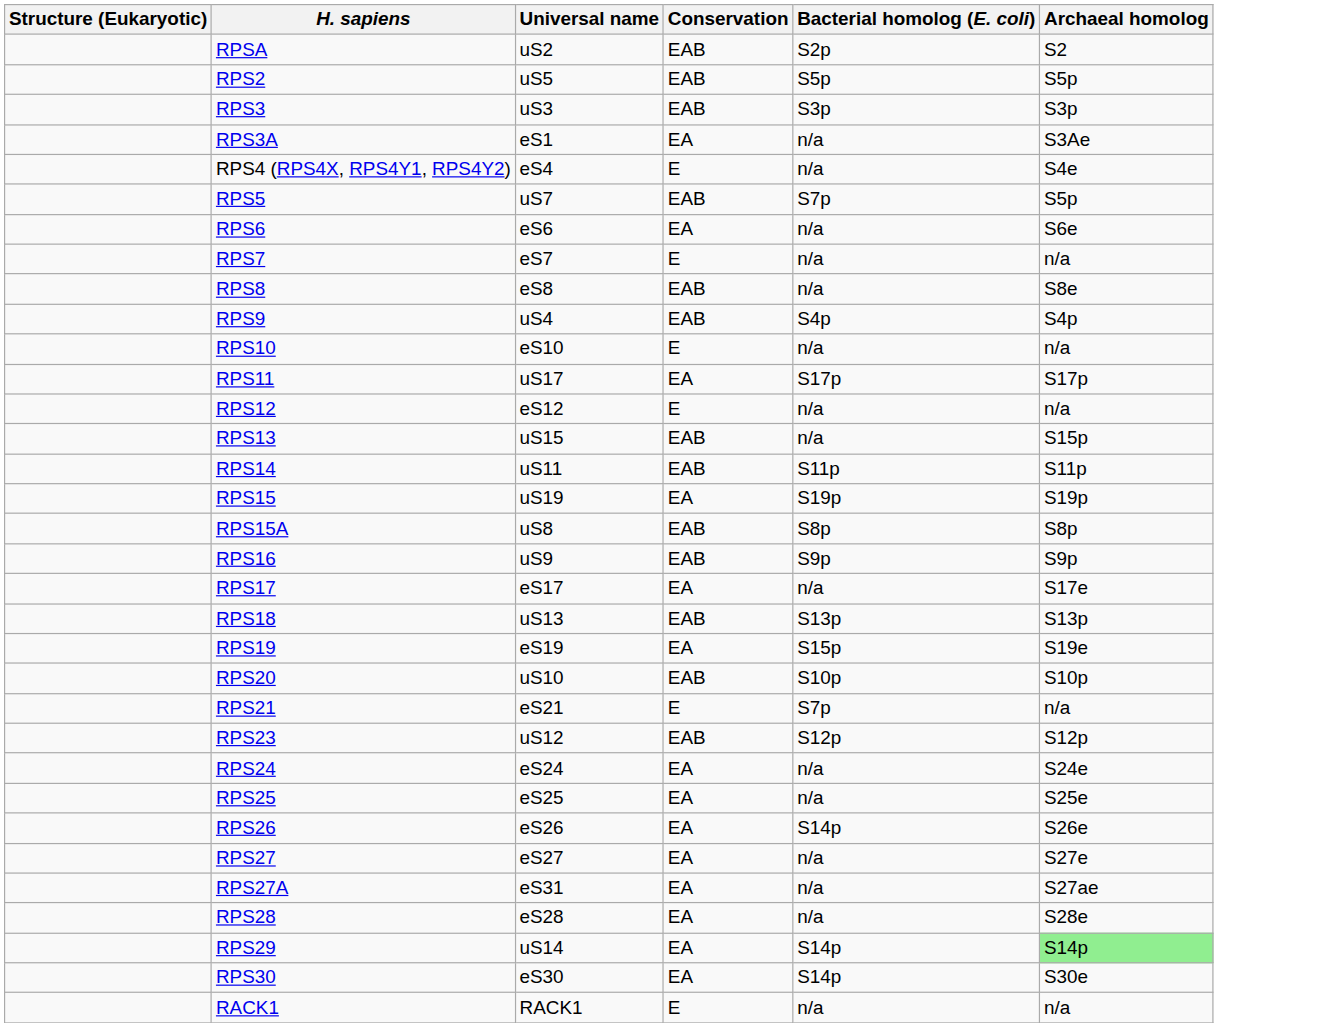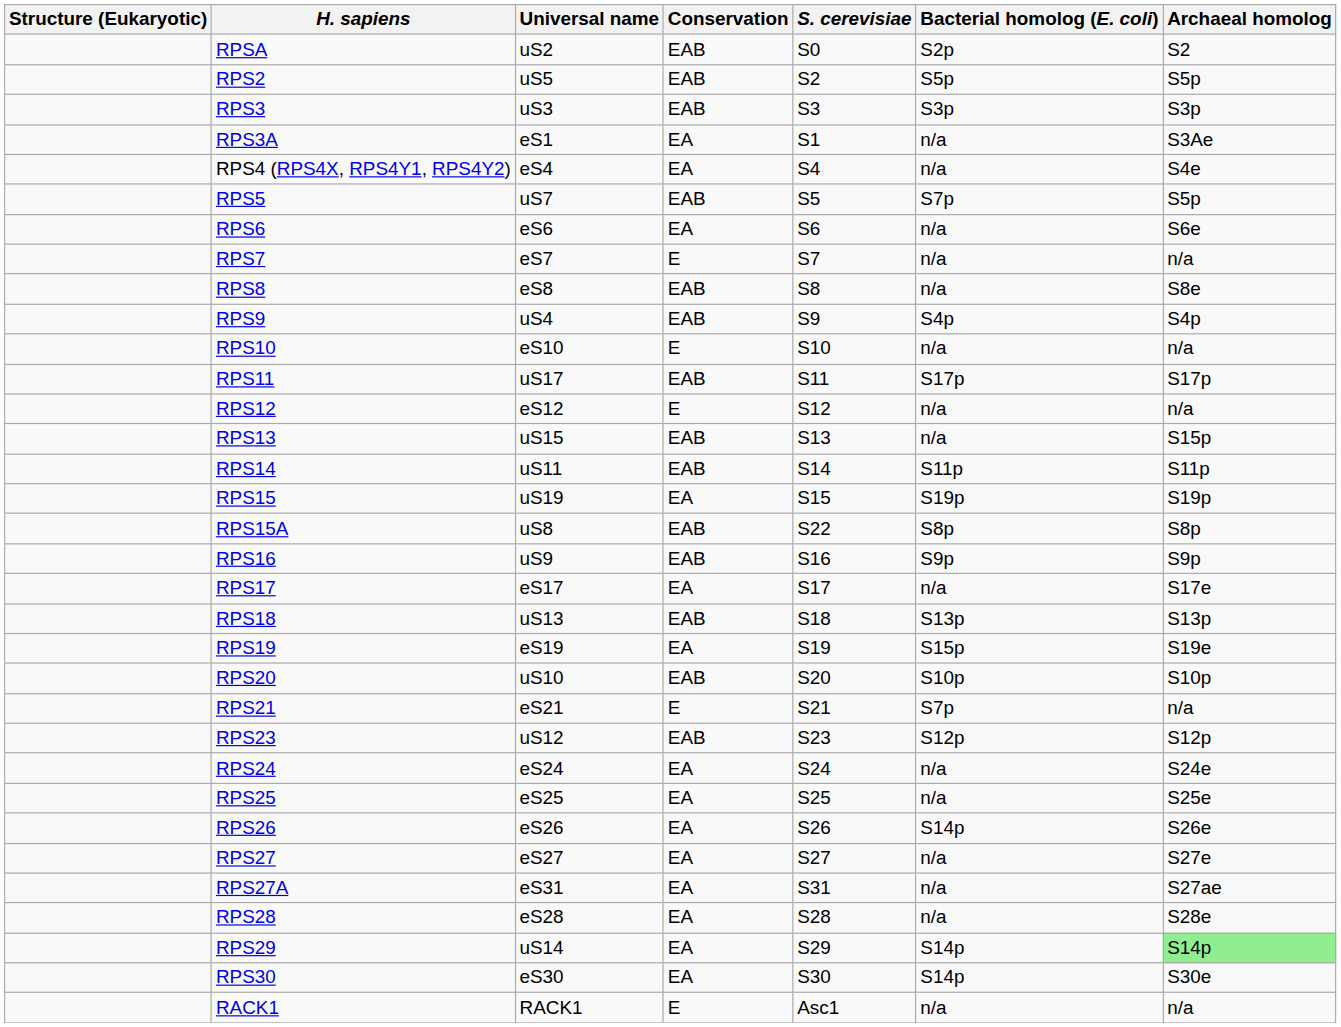 <table class="wikitable sortable">
 <tr>
 <th>Structure (Eukaryotic)</th>
 <th><em>H. sapiens</em></th>
 <th>Universal name </th>
 <th>Conservation</th>
+<th><em>S. cerevisiae</em></th>
 <th>Bacterial homolog (<em>E. coli</em>)</th>
 <th>Archaeal homolog</th>
 </tr>
 <tr>
 <td></td>
 <td><a href='#'>RPSA</a></td>
 <td>uS2</td>
 <td>EAB</td>
+<td>S0</td>
 <td>S2p</td>
 <td>S2</td>
 </tr>
 <tr>
 <td></td>
 <td><a href='#'>RPS2</a></td>
 <td>uS5</td>
 <td>EAB</td>
+<td>S2</td>
 <td>S5p</td>
 <td>S5p</td>
 </tr>
 <tr>
 <td></td>
 <td><a href='#'>RPS3</a></td>
 <td>uS3</td>
 <td>EAB</td>
+<td>S3</td>
 <td>S3p</td>
 <td>S3p</td>
 </tr>
 <tr>
 <td></td>
 <td><a href='#'>RPS3A</a></td>
 <td>eS1</td>
 <td>EA</td>
+<td>S1</td>
 <td>n/a</td>
 <td>S3Ae</td>
 </tr>
 <tr>
 <td></td>
 <td>RPS4 (<a href='#'>RPS4X</a>, <a href='#'>RPS4Y1</a>, <a href='#'>RPS4Y2</a>)</td>
 <td>eS4</td>
-<td>E</td>
+<td>EA</td>
+<td>S4</td>
 <td>n/a</td>
 <td>S4e</td>
 </tr>
 <tr>
 <td></td>
 <td><a href='#'>RPS5</a></td>
 <td>uS7</td>
 <td>EAB</td>
+<td>S5</td>
 <td>S7p</td>
 <td>S5p</td>
 </tr>
 <tr>
 <td></td>
 <td><a href='#'>RPS6</a></td>
 <td>eS6</td>
 <td>EA</td>
+<td>S6</td>
 <td>n/a</td>
 <td>S6e</td>
 </tr>
 <tr>
 <td></td>
 <td><a href='#'>RPS7</a></td>
 <td>eS7</td>
 <td>E</td>
+<td>S7</td>
 <td>n/a</td>
 <td>n/a</td>
 </tr>
 <tr>
 <td></td>
 <td><a href='#'>RPS8</a></td>
 <td>eS8</td>
 <td>EAB</td>
+<td>S8</td>
 <td>n/a</td>
 <td>S8e</td>
 </tr>
 <tr>
 <td></td>
 <td><a href='#'>RPS9</a></td>
 <td>uS4</td>
 <td>EAB</td>
+<td>S9</td>
 <td>S4p</td>
 <td>S4p</td>
 </tr>
 <tr>
 <td></td>
 <td><a href='#'>RPS10</a></td>
 <td>eS10</td>
 <td>E</td>
+<td>S10</td>
 <td>n/a</td>
 <td>n/a</td>
 </tr>
 <tr>
 <td></td>
 <td><a href='#'>RPS11</a></td>
 <td>uS17</td>
-<td>EA</td>
+<td>EAB</td>
+<td>S11</td>
 <td>S17p</td>
 <td>S17p</td>
 </tr>
 <tr>
 <td></td>
 <td><a href='#'>RPS12</a></td>
 <td>eS12</td>
 <td>E</td>
+<td>S12</td>
 <td>n/a</td>
 <td>n/a</td>
 </tr>
 <tr>
 <td></td>
 <td><a href='#'>RPS13</a></td>
 <td>uS15</td>
 <td>EAB</td>
+<td>S13</td>
 <td>n/a</td>
 <td>S15p</td>
 </tr>
 <tr>
 <td></td>
 <td><a href='#'>RPS14</a></td>
 <td>uS11</td>
 <td>EAB</td>
+<td>S14</td>
 <td>S11p</td>
 <td>S11p</td>
 </tr>
 <tr>
 <td></td>
 <td><a href='#'>RPS15</a></td>
 <td>uS19</td>
 <td>EA</td>
+<td>S15</td>
 <td>S19p</td>
 <td>S19p</td>
 </tr>
 <tr>
 <td></td>
 <td><a href='#'>RPS15A</a></td>
 <td>uS8</td>
 <td>EAB</td>
+<td>S22</td>
 <td>S8p</td>
 <td>S8p</td>
 </tr>
 <tr>
 <td></td>
 <td><a href='#'>RPS16</a></td>
 <td>uS9</td>
 <td>EAB</td>
+<td>S16</td>
 <td>S9p</td>
 <td>S9p</td>
 </tr>
 <tr>
 <td></td>
 <td><a href='#'>RPS17</a></td>
 <td>eS17</td>
 <td>EA</td>
+<td>S17</td>
 <td>n/a</td>
 <td>S17e</td>
 </tr>
 <tr>
 <td></td>
 <td><a href='#'>RPS18</a></td>
 <td>uS13</td>
 <td>EAB</td>
+<td>S18</td>
 <td>S13p</td>
 <td>S13p</td>
 </tr>
 <tr>
 <td></td>
 <td><a href='#'>RPS19</a></td>
 <td>eS19</td>
 <td>EA</td>
+<td>S19</td>
 <td>S15p</td>
 <td>S19e</td>
 </tr>
 <tr>
 <td></td>
 <td><a href='#'>RPS20</a></td>
 <td>uS10</td>
 <td>EAB</td>
+<td>S20</td>
 <td>S10p</td>
 <td>S10p</td>
 </tr>
 <tr>
 <td></td>
 <td><a href='#'>RPS21</a></td>
 <td>eS21</td>
 <td>E</td>
+<td>S21</td>
 <td>S7p</td>
 <td>n/a</td>
 </tr>
 <tr>
 <td></td>
 <td><a href='#'>RPS23</a></td>
 <td>uS12</td>
 <td>EAB</td>
+<td>S23</td>
 <td>S12p</td>
 <td>S12p</td>
 </tr>
 <tr>
 <td></td>
 <td><a href='#'>RPS24</a></td>
 <td>eS24</td>
 <td>EA</td>
+<td>S24</td>
 <td>n/a</td>
 <td>S24e</td>
 </tr>
 <tr>
 <td></td>
 <td><a href='#'>RPS25</a></td>
 <td>eS25</td>
 <td>EA</td>
+<td>S25</td>
 <td>n/a</td>
 <td>S25e</td>
 </tr>
 <tr>
 <td></td>
 <td><a href='#'>RPS26</a></td>
 <td>eS26</td>
 <td>EA</td>
+<td>S26</td>
 <td>S14p</td>
 <td>S26e</td>
 </tr>
 <tr>
 <td></td>
 <td><a href='#'>RPS27</a></td>
 <td>eS27</td>
 <td>EA</td>
+<td>S27</td>
 <td>n/a</td>
 <td>S27e</td>
 </tr>
 <tr>
 <td></td>
 <td><a href='#'>RPS27A</a></td>
 <td>eS31</td>
 <td>EA</td>
+<td>S31</td>
 <td>n/a</td>
 <td>S27ae</td>
 </tr>
 <tr>
 <td></td>
 <td><a href='#'>RPS28</a></td>
 <td>eS28</td>
 <td>EA</td>
+<td>S28</td>
 <td>n/a</td>
 <td>S28e</td>
 </tr>
 <tr>
 <td></td>
 <td><a href='#'>RPS29</a></td>
 <td>uS14</td>
 <td>EA</td>
+<td>S29</td>
 <td>S14p</td>
 <td style="background: lightgreen;">S14p</td>
 </tr>
 <tr>
 <td></td>
 <td><a href='#'>RPS30</a></td>
 <td>eS30</td>
 <td>EA</td>
+<td>S30</td>
 <td>S14p</td>
 <td>S30e</td>
 </tr>
 <tr>
 <td></td>
 <td><a href='#'>RACK1</a></td>
 <td>RACK1</td>
 <td>E</td>
+<td>Asc1</td>
 <td>n/a</td>
 <td>n/a</td>
 </tr>
 </table>
